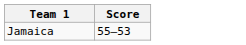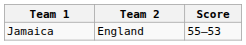 <table class="wikitable" style="font-size: 100%">
 <tr>
 <th width=100>Team 1</th>
+<th width=100>Team 2</th>
 <th width=60>Score</th>
 </tr>
 <tr>
 <td>Jamaica</td>
+<td>England</td>
 <td>55–53</td>
 </tr>
 </table>
